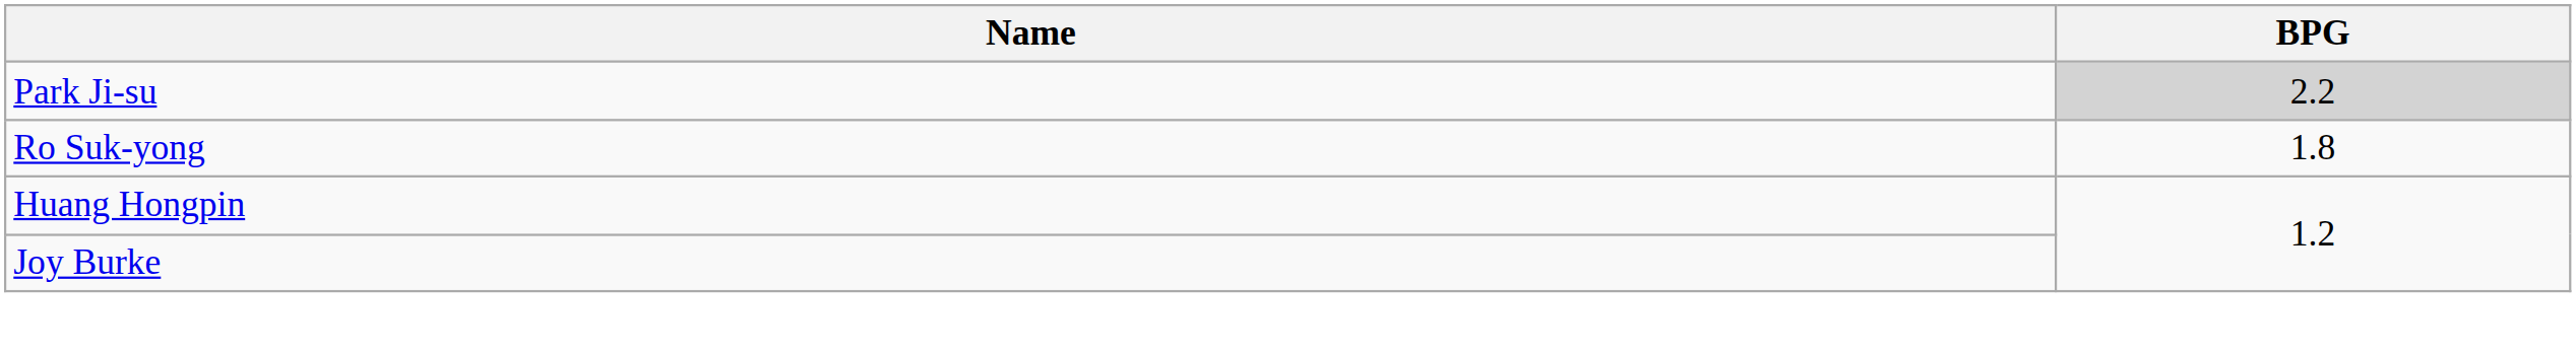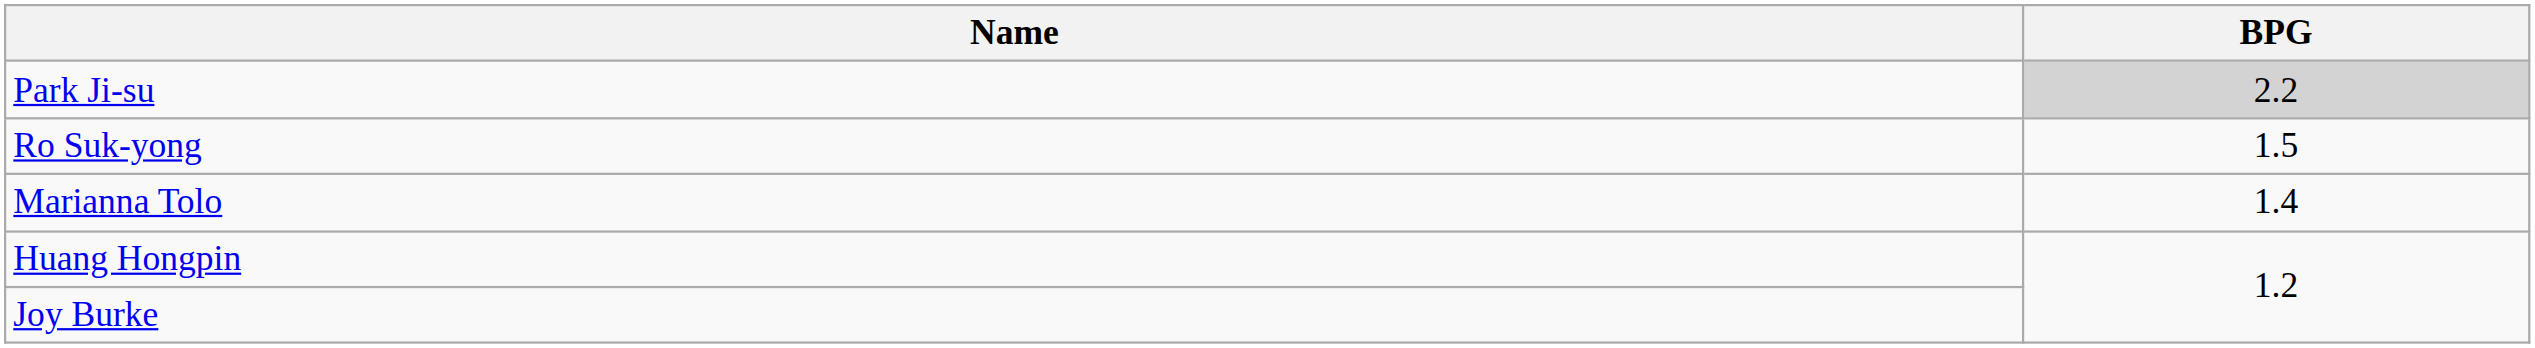 <table class=wikitable width="90%">
 <tr>
 <th width="80%">Name</th>
 <th width="20%">BPG</th>
 </tr>
 <tr>
 <td> <a href='#'>Park Ji-su</a></td>
 <td align=center style="background: lightgrey;">2.2</td>
 </tr>
 <tr>
 <td> <a href='#'>Ro Suk-yong</a></td>
-<td align=center>1.8</td>
+<td align=center>1.5</td>
+</tr>
+<tr>
+<td> <a href='#'>Marianna Tolo</a></td>
+<td align=center>1.4</td>
 </tr>
 <tr>
 <td> <a href='#'>Huang Hongpin</a></td>
 <td align=center rowspan=2>1.2</td>
 </tr>
 <tr>
 <td> <a href='#'>Joy Burke</a></td>
 </tr>
 </table>
